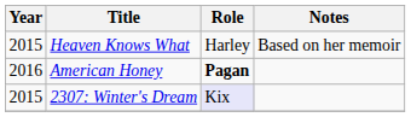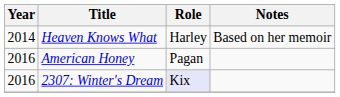 <table class="wikitable sortable">
 <tr>
 <th>Year</th>
 <th>Title</th>
 <th>Role</th>
 <th class="unsortable">Notes</th>
 </tr>
 <tr>
-<td>2015</td>
+<td>2014</td>
 <td><em><a href='#'>Heaven Knows What</a></em></td>
 <td>Harley</td>
 <td>Based on her memoir</td>
 </tr>
 <tr>
 <td>2016</td>
 <td><em><a href='#'>American Honey</a></em></td>
-<td><strong>Pagan</strong></td>
+<td>Pagan</td>
 <td></td>
 </tr>
 <tr>
-<td>2015</td>
+<td>2016</td>
 <td><em><a href='#'>2307: Winter's Dream</a></em></td>
 <td style="background: lavender;">Kix</td>
 <td></td>
 </tr>
 <tr>
 </tr>
 </table>
